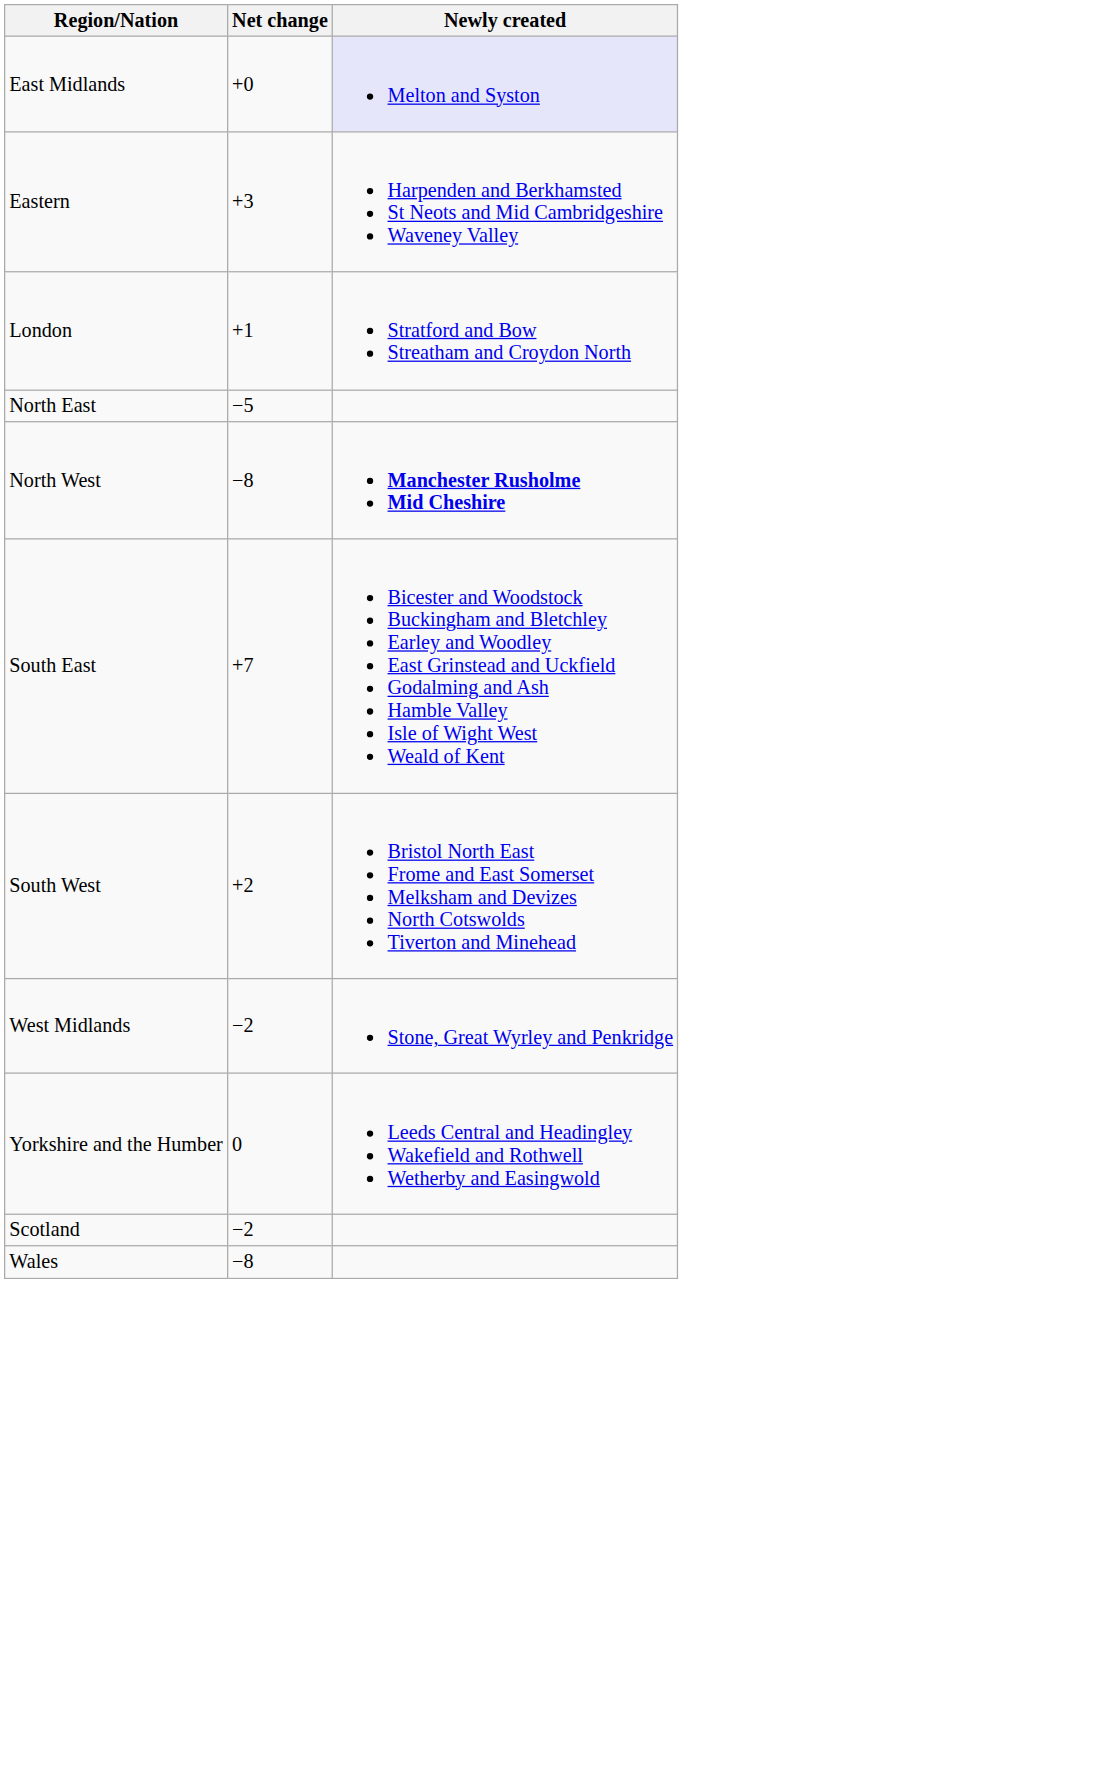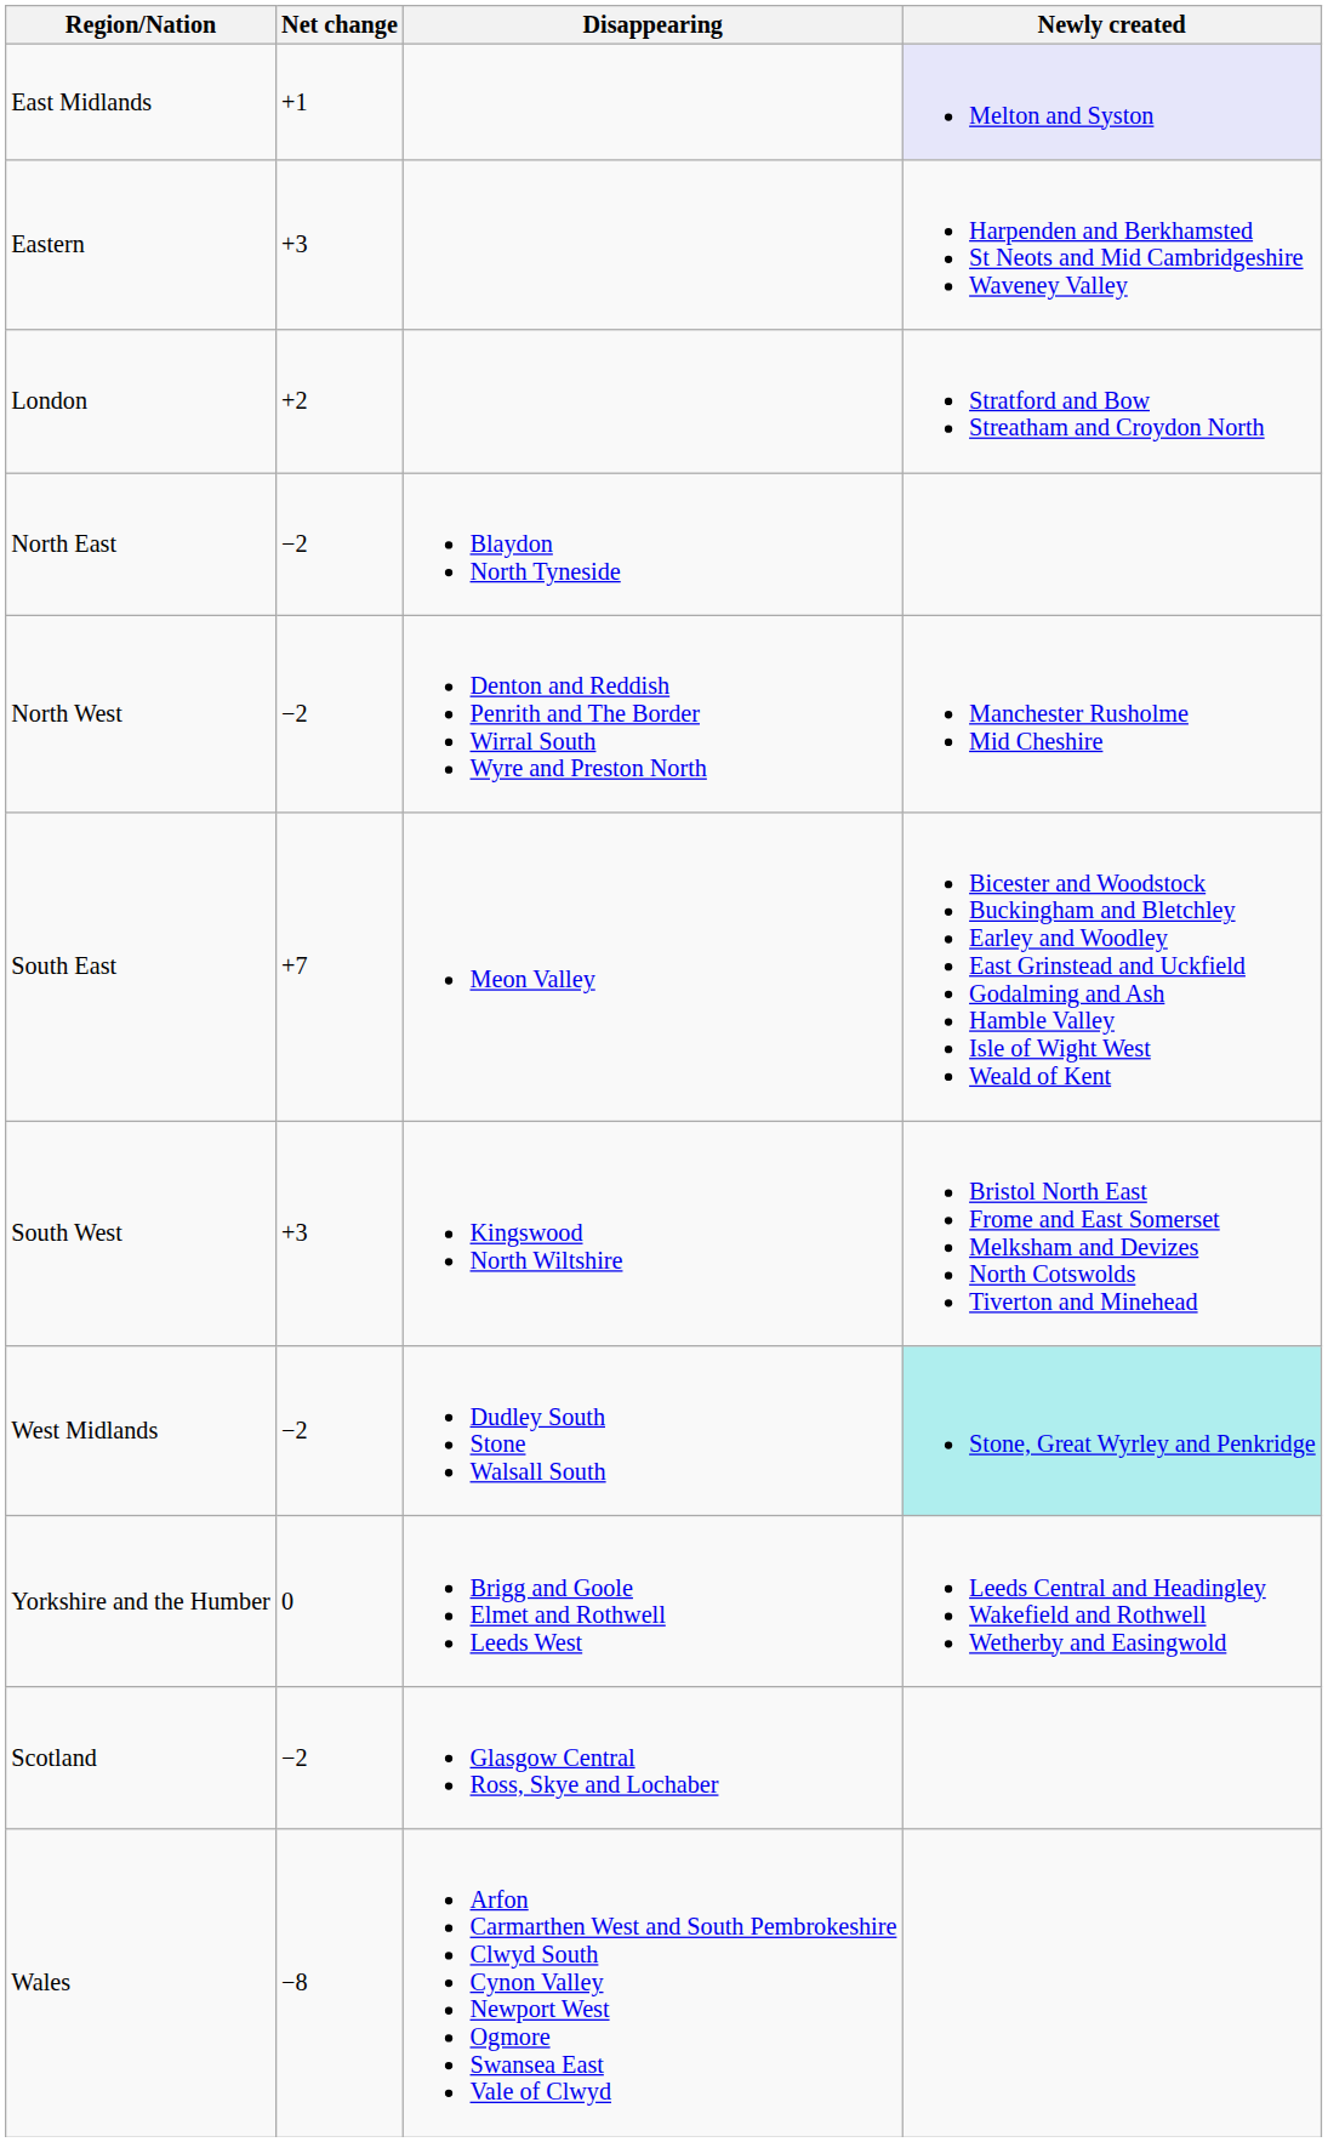 <table class="wikitable">
 <tr>
 <th>Region/Nation</th>
 <th>Net change</th>
+<th>Disappearing</th>
 <th>Newly created</th>
 </tr>
 <tr>
 <td>East Midlands</td>
-<td>+0</td>
+<td>+1</td>
+<td></td>
 <td style="background: lavender;"><br><ul><li><a href='#'>Melton and Syston</a></li></ul></td>
 </tr>
 <tr>
 <td>Eastern</td>
 <td>+3</td>
+<td></td>
 <td><br><ul><li><a href='#'>Harpenden and Berkhamsted</a></li><li><a href='#'>St Neots and Mid Cambridgeshire</a></li><li><a href='#'>Waveney Valley</a></li></ul></td>
 </tr>
 <tr>
 <td>London</td>
-<td>+1</td>
+<td>+2</td>
+<td></td>
 <td><br><ul><li><a href='#'>Stratford and Bow</a></li><li><a href='#'>Streatham and Croydon North</a></li></ul></td>
 </tr>
 <tr>
 <td>North East</td>
-<td>−5</td>
+<td>−2</td>
+<td><br><ul><li><a href='#'>Blaydon</a></li><li><a href='#'>North Tyneside</a></li></ul></td>
 <td></td>
 </tr>
 <tr>
 <td>North West</td>
-<td>−8</td>
-<td><strong><br><ul><li><a href='#'>Manchester Rusholme</a></li><li><a href='#'>Mid Cheshire</a></li></ul></strong></td>
+<td>−2</td>
+<td><br><ul><li><a href='#'>Denton and Reddish</a></li><li><a href='#'>Penrith and The Border</a></li><li><a href='#'>Wirral South</a></li><li><a href='#'>Wyre and Preston North</a></li></ul></td>
+<td><br><ul><li><a href='#'>Manchester Rusholme</a></li><li><a href='#'>Mid Cheshire</a></li></ul></td>
 </tr>
 <tr>
 <td>South East</td>
 <td>+7</td>
+<td><br><ul><li><a href='#'>Meon Valley</a></li></ul></td>
 <td><br><ul><li><a href='#'>Bicester and Woodstock</a></li><li><a href='#'>Buckingham and Bletchley</a></li><li><a href='#'>Earley and Woodley</a></li><li><a href='#'>East Grinstead and Uckfield</a></li><li><a href='#'>Godalming and Ash</a></li><li><a href='#'>Hamble Valley</a></li><li><a href='#'>Isle of Wight West</a></li><li><a href='#'>Weald of Kent</a></li></ul></td>
 </tr>
 <tr>
 <td>South West</td>
-<td>+2</td>
+<td>+3</td>
+<td><br><ul><li><a href='#'>Kingswood</a></li><li><a href='#'>North Wiltshire</a></li></ul></td>
 <td><br><ul><li><a href='#'>Bristol North East</a></li><li><a href='#'>Frome and East Somerset</a></li><li><a href='#'>Melksham and Devizes</a></li><li><a href='#'>North Cotswolds</a></li><li><a href='#'>Tiverton and Minehead</a></li></ul></td>
 </tr>
 <tr>
 <td>West Midlands</td>
 <td>−2</td>
-<td><br><ul><li><a href='#'>Stone, Great Wyrley and Penkridge</a></li></ul></td>
+<td><br><ul><li><a href='#'>Dudley South</a></li><li><a href='#'>Stone</a></li><li><a href='#'>Walsall South</a></li></ul></td>
+<td style="background: paleturquoise;"><br><ul><li><a href='#'>Stone, Great Wyrley and Penkridge</a></li></ul></td>
 </tr>
 <tr>
 <td>Yorkshire and the Humber</td>
 <td>0</td>
+<td><br><ul><li><a href='#'>Brigg and Goole</a></li><li><a href='#'>Elmet and Rothwell</a></li><li><a href='#'>Leeds West</a></li></ul></td>
 <td><br><ul><li><a href='#'>Leeds Central and Headingley</a></li><li><a href='#'>Wakefield and Rothwell</a></li><li><a href='#'>Wetherby and Easingwold</a></li></ul></td>
 </tr>
 <tr>
 <td>Scotland</td>
 <td>−2</td>
+<td><br><ul><li><a href='#'>Glasgow Central</a></li><li><a href='#'>Ross, Skye and Lochaber</a></li></ul></td>
 <td></td>
 </tr>
 <tr>
 <td>Wales</td>
 <td>−8</td>
+<td><br><ul><li><a href='#'>Arfon</a></li><li><a href='#'>Carmarthen West and South Pembrokeshire</a></li><li><a href='#'>Clwyd South</a></li><li><a href='#'>Cynon Valley</a></li><li><a href='#'>Newport West</a></li><li><a href='#'>Ogmore</a></li><li><a href='#'>Swansea East</a></li><li><a href='#'>Vale of Clwyd</a></li></ul></td>
 <td></td>
 </tr>
 </table>
